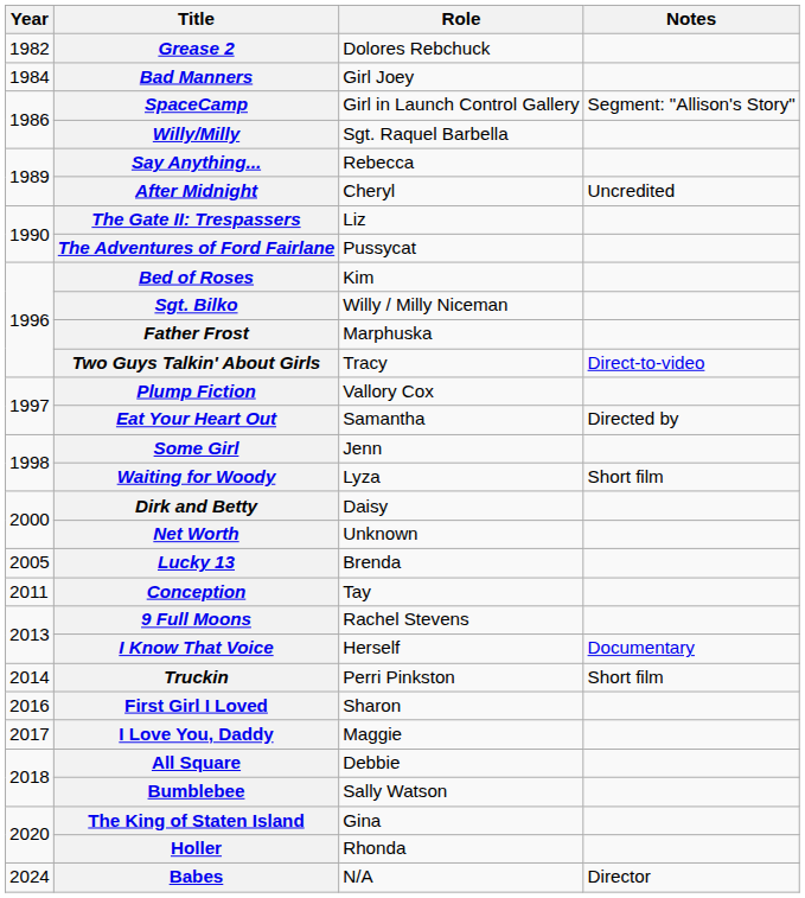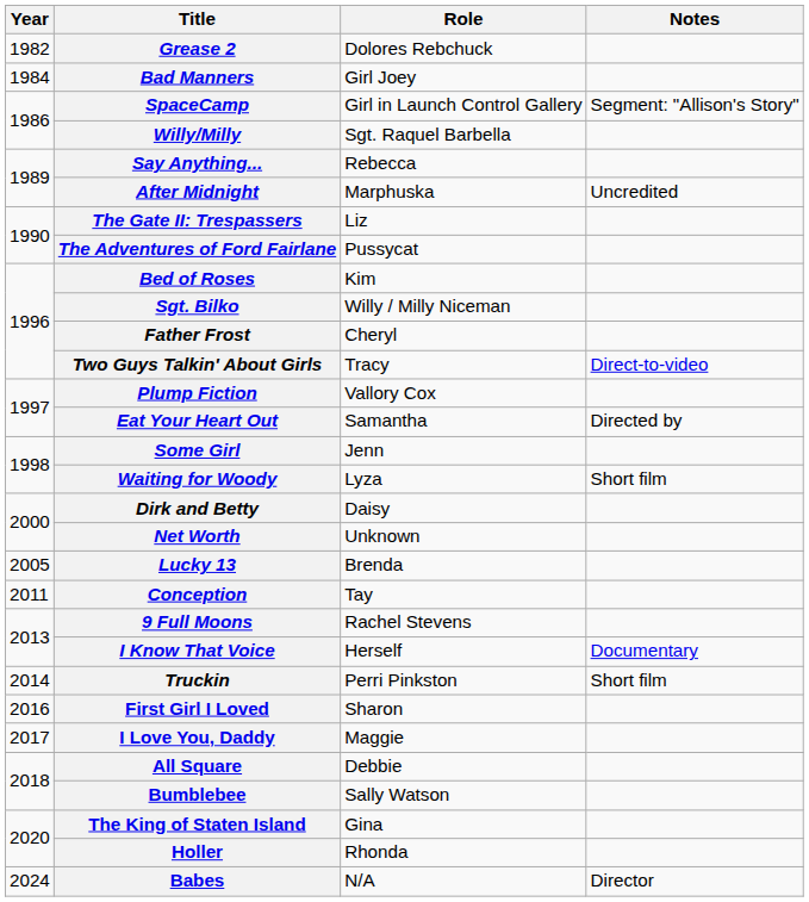 <table class="wikitable plainrowheaders sortable">
 <tr>
 <th scope="col">Year</th>
 <th scope="col">Title</th>
 <th scope="col">Role</th>
 <th scope="col" class="unsortable">Notes</th>
 </tr>
 <tr>
 <td>1982</td>
 <th scope="row"><em><a href='#'>Grease 2</a></em></th>
 <td>Dolores Rebchuck</td>
 <td></td>
 </tr>
 <tr>
 <td>1984</td>
 <th scope="row"><em><a href='#'>Bad Manners</a></em></th>
 <td>Girl Joey</td>
 <td></td>
 </tr>
 <tr>
 <td rowspan="2">1986</td>
 <th scope="row"><em><a href='#'>SpaceCamp</a></em></th>
 <td>Girl in Launch Control Gallery</td>
 <td>Segment: "Allison's Story"</td>
 </tr>
 <tr>
 <th scope="row"><em><a href='#'>Willy/Milly</a></em></th>
 <td>Sgt. Raquel Barbella</td>
 <td></td>
 </tr>
 <tr>
 <td rowspan="2">1989</td>
 <th scope="row"><em><a href='#'>Say Anything...</a></em></th>
 <td>Rebecca</td>
 <td></td>
 </tr>
 <tr>
 <th scope="row"><em><a href='#'>After Midnight</a></em></th>
-<td>Cheryl</td>
+<td>Marphuska</td>
 <td>Uncredited</td>
 </tr>
 <tr>
 <td rowspan="2">1990</td>
 <th scope="row"><em><a href='#'>The Gate II: Trespassers</a></em></th>
 <td>Liz</td>
 <td></td>
 </tr>
 <tr>
 <th scope="row"><em><a href='#'>The Adventures of Ford Fairlane</a></em></th>
 <td>Pussycat</td>
 <td></td>
 </tr>
 <tr>
 <td rowspan="4">1996</td>
 <th scope="row"><em><a href='#'>Bed of Roses</a></em></th>
 <td>Kim</td>
 <td></td>
 </tr>
 <tr>
 <th scope="row"><em><a href='#'>Sgt. Bilko</a></em></th>
 <td>Willy / Milly Niceman</td>
 <td></td>
 </tr>
 <tr>
 <th scope="row"><em>Father Frost</em></th>
-<td>Marphuska</td>
+<td>Cheryl</td>
 <td></td>
 </tr>
 <tr>
 <th scope="row"><em>Two Guys Talkin' About Girls</em></th>
 <td>Tracy</td>
 <td><a href='#'>Direct-to-video</a></td>
 </tr>
 <tr>
 <td rowspan="2">1997</td>
 <th scope="row"><em><a href='#'>Plump Fiction</a></em></th>
 <td>Vallory Cox</td>
 <td></td>
 </tr>
 <tr>
 <th scope="row"><em><a href='#'>Eat Your Heart Out</a></em></th>
 <td>Samantha</td>
 <td>Directed by </td>
 </tr>
 <tr>
 <td rowspan="2">1998</td>
 <th scope="row"><em><a href='#'>Some Girl</a></em></th>
 <td>Jenn</td>
 <td></td>
 </tr>
 <tr>
 <th scope="row"><em><a href='#'>Waiting for Woody</a></em></th>
 <td>Lyza</td>
 <td>Short film</td>
 </tr>
 <tr>
 <td rowspan="2">2000</td>
 <th scope="row"><em>Dirk and Betty</em></th>
 <td>Daisy</td>
 <td></td>
 </tr>
 <tr>
 <th scope="row"><em><a href='#'>Net Worth</a></em></th>
 <td>Unknown</td>
 <td></td>
 </tr>
 <tr>
 <td>2005</td>
 <th scope="row"><em><a href='#'>Lucky 13</a></em></th>
 <td>Brenda</td>
 <td></td>
 </tr>
 <tr>
 <td>2011</td>
 <th scope="row"><em><a href='#'>Conception</a></em></th>
 <td>Tay</td>
 <td></td>
 </tr>
 <tr>
 <td rowspan="2">2013</td>
 <th scope="row"><em><a href='#'>9 Full Moons</a></em></th>
 <td>Rachel Stevens</td>
 <td></td>
 </tr>
 <tr>
 <th scope="row"><em><a href='#'>I Know That Voice</a></em></th>
 <td>Herself</td>
 <td><a href='#'>Documentary</a></td>
 </tr>
 <tr>
 <td>2014</td>
 <th scope="row"><em>Truckin<strong></th>
 <td>Perri Pinkston</td>
 <td>Short film</td>
 </tr>
 <tr>
 <td>2016</td>
 <th scope="row"></em><a href='#'>First Girl I Loved</a><em></th>
 <td>Sharon</td>
 <td></td>
 </tr>
 <tr>
 <td>2017</td>
 <th scope="row"></em><a href='#'>I Love You, Daddy</a><em></th>
 <td>Maggie</td>
 <td></td>
 </tr>
 <tr>
 <td rowspan="2">2018</td>
 <th scope="row"></em><a href='#'>All Square</a><em></th>
 <td>Debbie</td>
 <td></td>
 </tr>
 <tr>
 <th scope="row"></em><a href='#'>Bumblebee</a><em></th>
 <td>Sally Watson</td>
 <td></td>
 </tr>
 <tr>
 <td rowspan="2">2020</td>
 <th scope="row"></em><a href='#'>The King of Staten Island</a><em></th>
 <td>Gina</td>
 <td></td>
 </tr>
 <tr>
 <th scope="row"></em><a href='#'>Holler</a><em></th>
 <td>Rhonda</td>
 <td></td>
 </tr>
 <tr>
 <td>2024</td>
 <th scope="row"></em><a href='#'>Babes</a><em></th>
 <td>N/A</td>
 <td>Director</td>
 </tr>
 </table>
